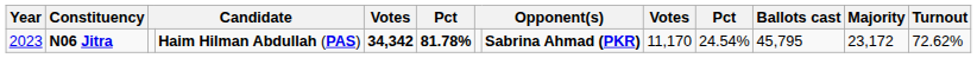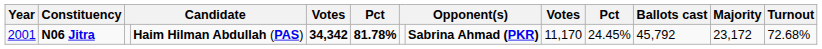 <table class="wikitable" style="margin:0.5em ; font-size:95%">
 <tr>
 <th>Year</th>
 <th>Constituency</th>
 <th colspan=2>Candidate</th>
 <th>Votes</th>
 <th>Pct</th>
 <th colspan=2>Opponent(s)</th>
 <th>Votes</th>
 <th>Pct</th>
 <th>Ballots cast</th>
 <th>Majority</th>
 <th>Turnout</th>
 </tr>
 <tr>
-<td><a href='#'>2023</a></td>
+<td><a href='#'>2001</a></td>
 <td><strong>N06 <a href='#'>Jitra</a></strong></td>
 <td bgcolor=></td>
 <td><strong>Haim Hilman Abdullah</strong> (<a href='#'><strong>PAS</strong></a>)</td>
 <td align=right><strong>34,342</strong></td>
 <td><strong>81.78%</strong></td>
 <td></td>
 <td><strong>Sabrina Ahmad (<a href='#'>PKR</a>)</strong></td>
 <td align=right>11,170</td>
-<td>24.54%</td>
-<td>45,795</td>
+<td>24.45%</td>
+<td>45,792</td>
 <td>23,172</td>
-<td>72.62%</td>
+<td>72.68%</td>
 </tr>
 </table>
